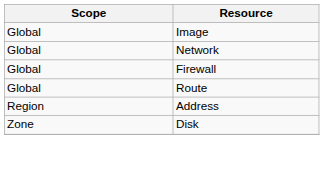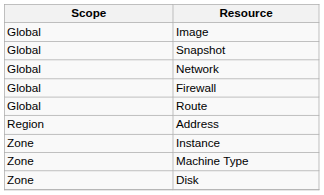 <table class="wikitable sortable">
 <tr>
 <th style="width:14em">Scope</th>
 <th style="width:12em">Resource</th>
 </tr>
 <tr>
 <td>Global</td>
 <td>Image</td>
+</tr>
+<tr>
+<td>Global</td>
+<td>Snapshot</td>
 </tr>
 <tr>
 <td>Global</td>
 <td>Network</td>
 </tr>
 <tr>
 <td>Global</td>
 <td>Firewall</td>
 </tr>
 <tr>
 <td>Global</td>
 <td>Route</td>
 </tr>
 <tr>
 <td>Region</td>
 <td>Address</td>
 </tr>
 <tr>
 <td>Zone</td>
+<td>Instance</td>
+</tr>
+<tr>
+<td>Zone</td>
+<td>Machine Type</td>
+</tr>
+<tr>
+<td>Zone</td>
 <td>Disk</td>
 </tr>
 <tr>
 </tr>
 </table>
